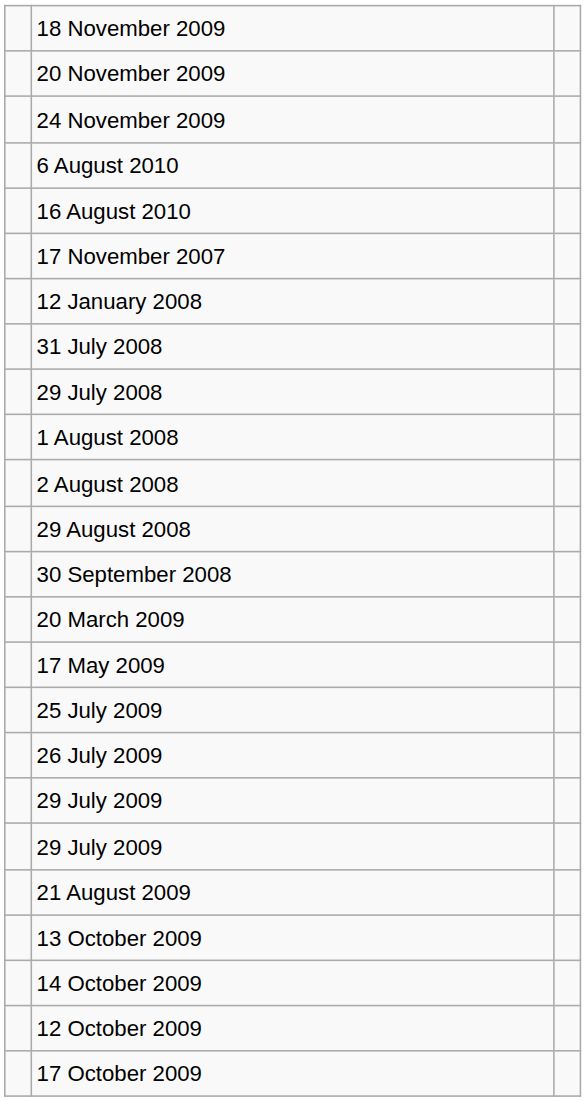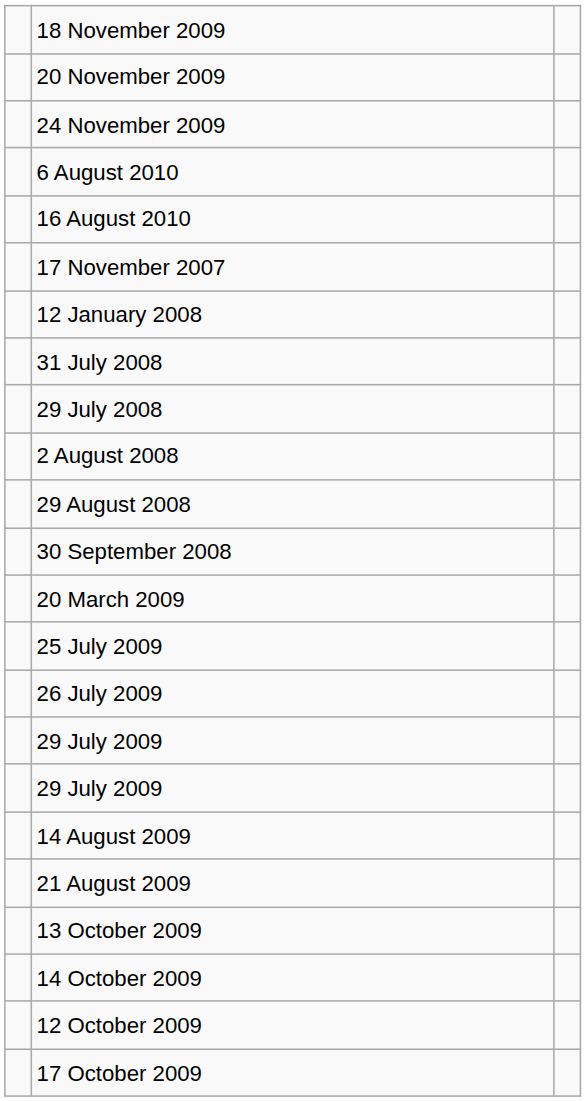 <table class="wikitable" style="font-size: 89%; float: left; width: 26em; margin-right: 1em; height: 700px">
 <tr>
 <td></td>
 <td>18 November 2009</td>
 <td></td>
 </tr>
 <tr>
 <td></td>
 <td>20 November 2009</td>
 <td></td>
 </tr>
 <tr>
 <td></td>
 <td>24 November 2009</td>
 <td></td>
 </tr>
 <tr>
 <td></td>
 <td>6 August 2010</td>
 <td></td>
 </tr>
 <tr>
 <td></td>
 <td>16 August 2010</td>
 <td></td>
 </tr>
 <tr>
 <td></td>
 <td>17 November 2007</td>
 <td></td>
 </tr>
 <tr>
 <td></td>
 <td>12 January 2008</td>
 <td></td>
 </tr>
 <tr>
 <td></td>
 <td>31 July 2008</td>
 <td></td>
 </tr>
 <tr>
 <td></td>
 <td>29 July 2008</td>
 <td></td>
 </tr>
 <tr>
 <td></td>
-<td>1 August 2008</td>
-<td></td>
-</tr>
-<tr>
-<td></td>
 <td>2 August 2008</td>
 <td></td>
 </tr>
 <tr>
 <td></td>
 <td>29 August 2008</td>
 <td></td>
 </tr>
 <tr>
 <td></td>
 <td>30 September 2008</td>
 <td></td>
 </tr>
 <tr>
 <td></td>
 <td>20 March 2009</td>
 <td></td>
 </tr>
 <tr>
 <td></td>
-<td>17 May 2009</td>
-<td></td>
-</tr>
-<tr>
-<td></td>
 <td>25 July 2009</td>
 <td></td>
 </tr>
 <tr>
 <td></td>
 <td>26 July 2009</td>
 <td></td>
 </tr>
 <tr>
 <td></td>
 <td>29 July 2009</td>
 <td></td>
 </tr>
 <tr>
 <td></td>
 <td>29 July 2009</td>
+<td></td>
+</tr>
+<tr>
+<td></td>
+<td>14 August 2009</td>
 <td></td>
 </tr>
 <tr>
 <td></td>
 <td>21 August 2009</td>
 <td></td>
 </tr>
 <tr>
 <td></td>
 <td>13 October 2009</td>
 <td></td>
 </tr>
 <tr>
 <td></td>
 <td>14 October 2009</td>
 <td></td>
 </tr>
 <tr>
 <td></td>
 <td>12 October 2009</td>
 <td></td>
 </tr>
 <tr>
 <td></td>
 <td>17 October 2009</td>
 <td></td>
 </tr>
 </table>
